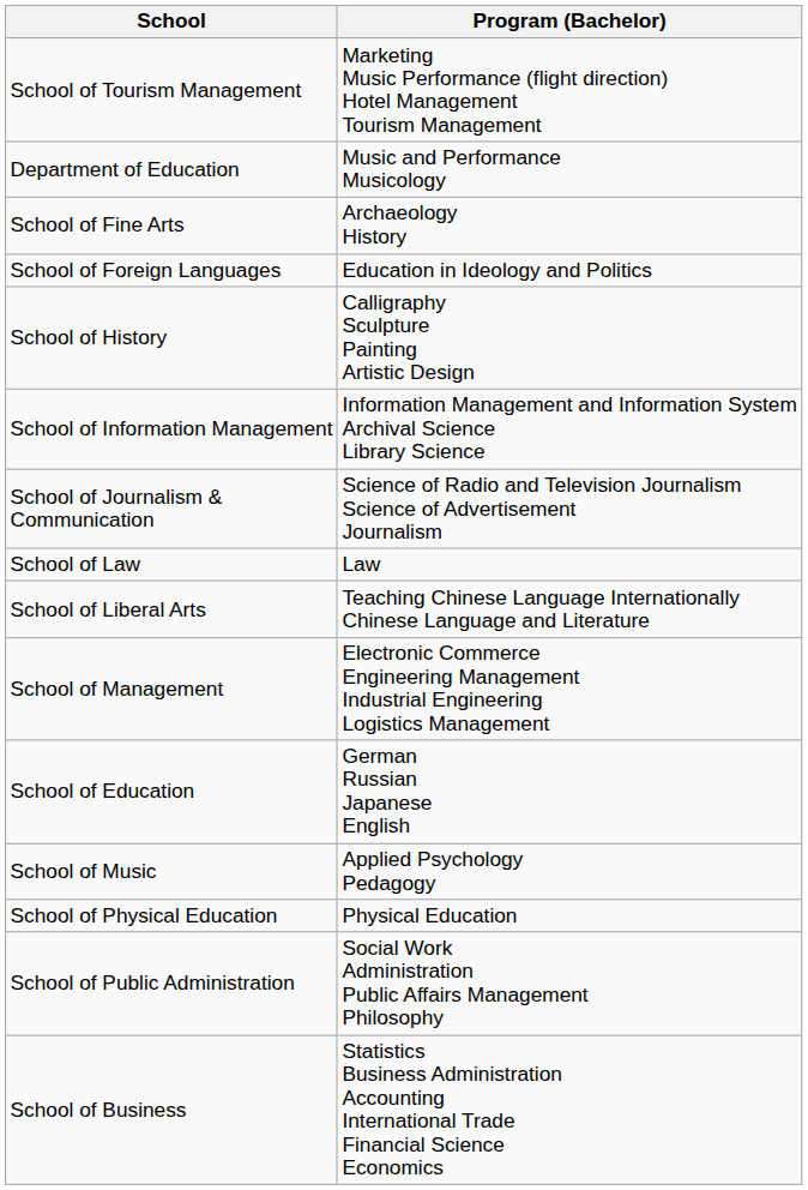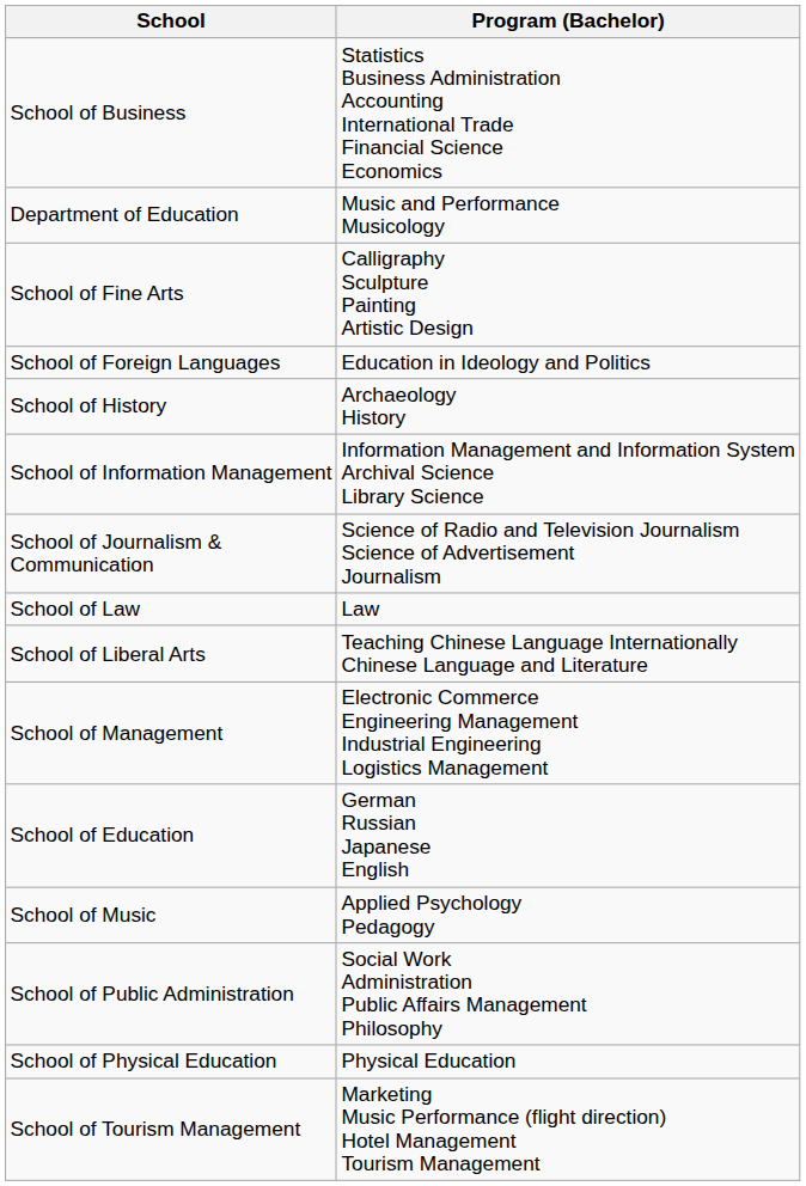 <table class="wikitable">
 <tr>
 <th>School</th>
 <th>Program (Bachelor)</th>
 </tr>
 <tr>
-<td>School of Tourism Management</td>
-<td>Marketing<br>Music Performance  (flight direction)<br>Hotel Management<br>Tourism Management</td>
+<td>School of Business</td>
+<td>Statistics<br>Business Administration<br>Accounting<br>International Trade<br>Financial Science<br>Economics</td>
 </tr>
 <tr>
 <td>Department of Education</td>
 <td>Music and Performance<br>Musicology</td>
 </tr>
 <tr>
 <td>School of Fine Arts</td>
-<td>Archaeology<br>History</td>
+<td>Calligraphy<br>Sculpture<br>Painting<br>Artistic Design</td>
 </tr>
 <tr>
 <td>School of Foreign Languages</td>
 <td>Education in Ideology and Politics</td>
 </tr>
 <tr>
 <td>School of History</td>
-<td>Calligraphy<br>Sculpture<br>Painting<br>Artistic Design</td>
+<td>Archaeology<br>History</td>
 </tr>
 <tr>
 <td>School of Information Management</td>
 <td>Information Management and Information System<br>Archival Science<br>Library Science</td>
 </tr>
 <tr>
 <td>School of Journalism &<br>Communication</td>
 <td>Science of Radio and Television Journalism<br>Science of Advertisement<br>Journalism</td>
 </tr>
 <tr>
 <td>School of Law</td>
 <td>Law</td>
 </tr>
 <tr>
 <td>School of Liberal Arts</td>
 <td>Teaching Chinese Language Internationally<br>Chinese Language and Literature</td>
 </tr>
 <tr>
 <td>School of Management</td>
 <td>Electronic Commerce<br>Engineering Management<br>Industrial Engineering<br>Logistics Management</td>
 </tr>
 <tr>
 <td>School of Education</td>
 <td>German<br>Russian<br>Japanese<br>English</td>
 </tr>
 <tr>
 <td>School of Music</td>
 <td>Applied Psychology<br>Pedagogy</td>
 </tr>
 <tr>
+<td>School of Public Administration</td>
+<td>Social Work<br>Administration<br>Public Affairs Management<br>Philosophy</td>
+</tr>
+<tr>
 <td>School of Physical Education</td>
 <td>Physical Education</td>
 </tr>
 <tr>
-<td>School of Public Administration</td>
-<td>Social Work<br>Administration<br>Public Affairs Management<br>Philosophy</td>
-</tr>
-<tr>
-<td>School of Business</td>
-<td>Statistics<br>Business Administration<br>Accounting<br>International Trade<br>Financial Science<br>Economics</td>
+<td>School of Tourism Management</td>
+<td>Marketing<br>Music Performance  (flight direction)<br>Hotel Management<br>Tourism Management</td>
 </tr>
 </table>
